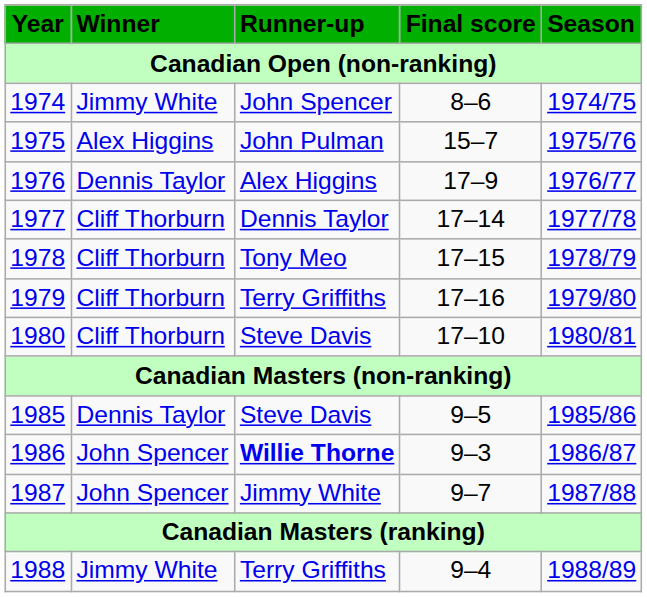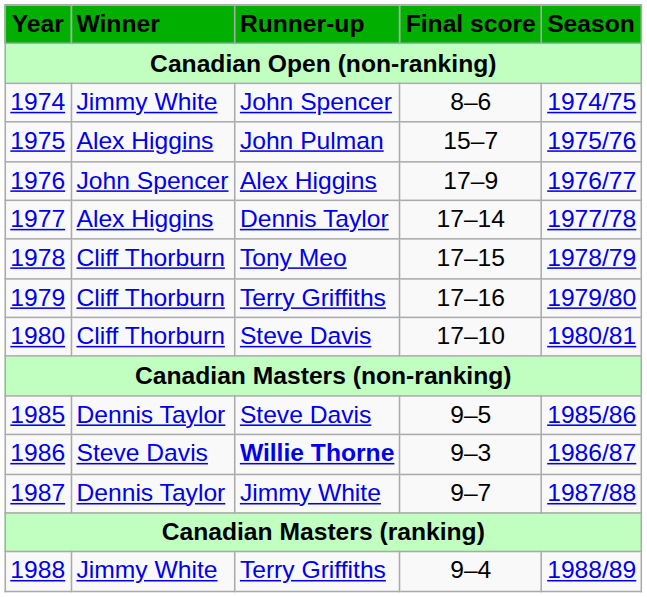 <table class="wikitable" style="margin: auto">
 <tr>
 <th style="text-align: center; background-color: #00af00">Year</th>
 <th style="text-align: left; background-color: #00af00">Winner</th>
 <th style="text-align: left; background-color: #00af00">Runner-up</th>
 <th style="text-align: left; background-color: #00af00">Final score</th>
 <th style="text-align: left; background-color: #00af00">Season</th>
 </tr>
 <tr>
 <th colspan=5 style="text-align: center; background-color: #c0ffc0">Canadian Open (non-ranking)</th>
 </tr>
 <tr>
 <td><a href='#'>1974</a></td>
 <td> <a href='#'>Jimmy White</a></td>
 <td> <a href='#'>John Spencer</a></td>
 <td style="text-align: center">8–6</td>
 <td><a href='#'>1974/75</a></td>
 </tr>
 <tr>
 <td><a href='#'>1975</a></td>
 <td> <a href='#'>Alex Higgins</a></td>
 <td> <a href='#'>John Pulman</a></td>
 <td style="text-align: center">15–7</td>
 <td><a href='#'>1975/76</a></td>
 </tr>
 <tr>
 <td><a href='#'>1976</a></td>
-<td> <a href='#'>Dennis Taylor</a></td>
+<td> <a href='#'>John Spencer</a></td>
 <td> <a href='#'>Alex Higgins</a></td>
 <td style="text-align: center">17–9</td>
 <td><a href='#'>1976/77</a></td>
 </tr>
 <tr>
 <td><a href='#'>1977</a></td>
-<td> <a href='#'>Cliff Thorburn</a></td>
+<td> <a href='#'>Alex Higgins</a></td>
 <td> <a href='#'>Dennis Taylor</a></td>
 <td style="text-align: center">17–14</td>
 <td><a href='#'>1977/78</a></td>
 </tr>
 <tr>
 <td><a href='#'>1978</a></td>
 <td> <a href='#'>Cliff Thorburn</a></td>
 <td> <a href='#'>Tony Meo</a></td>
 <td style="text-align: center">17–15</td>
 <td><a href='#'>1978/79</a></td>
 </tr>
 <tr>
 <td><a href='#'>1979</a></td>
 <td> <a href='#'>Cliff Thorburn</a></td>
 <td> <a href='#'>Terry Griffiths</a></td>
 <td style="text-align: center">17–16</td>
 <td><a href='#'>1979/80</a></td>
 </tr>
 <tr>
 <td><a href='#'>1980</a></td>
 <td> <a href='#'>Cliff Thorburn</a></td>
 <td> <a href='#'>Steve Davis</a></td>
 <td style="text-align: center">17–10</td>
 <td><a href='#'>1980/81</a></td>
 </tr>
 <tr>
 <th colspan=5 style="text-align: center; background-color: #c0ffc0">Canadian Masters (non-ranking)</th>
 </tr>
 <tr>
 <td><a href='#'>1985</a></td>
 <td> <a href='#'>Dennis Taylor</a></td>
 <td> <a href='#'>Steve Davis</a></td>
 <td style="text-align: center">9–5</td>
 <td><a href='#'>1985/86</a></td>
 </tr>
 <tr>
 <td><a href='#'>1986</a></td>
-<td> <a href='#'>John Spencer</a></td>
+<td> <a href='#'>Steve Davis</a></td>
 <td><strong> <a href='#'>Willie Thorne</a></strong></td>
 <td style="text-align: center">9–3</td>
 <td><a href='#'>1986/87</a></td>
 </tr>
 <tr>
 <td><a href='#'>1987</a></td>
-<td> <a href='#'>John Spencer</a></td>
+<td> <a href='#'>Dennis Taylor</a></td>
 <td> <a href='#'>Jimmy White</a></td>
 <td style="text-align: center">9–7</td>
 <td><a href='#'>1987/88</a></td>
 </tr>
 <tr>
 <th colspan=5 style="text-align: center; background-color: #c0ffc0">Canadian Masters (ranking)</th>
 </tr>
 <tr>
 <td><a href='#'>1988</a></td>
 <td> <a href='#'>Jimmy White</a></td>
 <td> <a href='#'>Terry Griffiths</a></td>
 <td style="text-align: center">9–4</td>
 <td><a href='#'>1988/89</a></td>
 </tr>
 </table>
